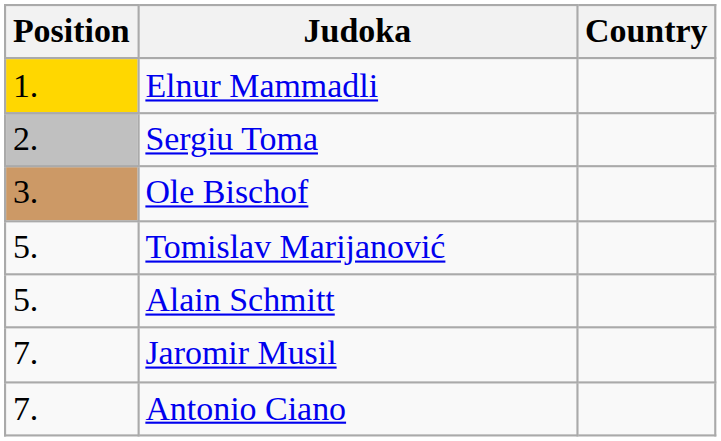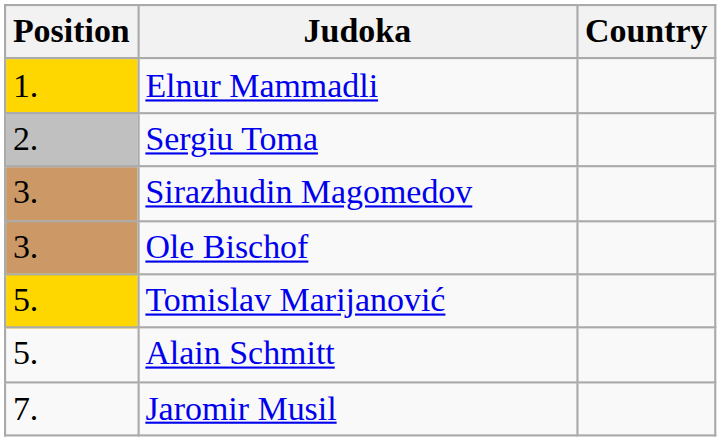 <table class=wikitable>
 <tr>
 <th width=10>Position</th>
 <th width=200>Judoka</th>
 <th>Country</th>
 </tr>
 <tr>
 <td bgcolor=gold>1.</td>
 <td><a href='#'>Elnur Mammadli</a></td>
 <td></td>
 </tr>
 <tr>
 <td bgcolor="silver">2.</td>
 <td><a href='#'>Sergiu Toma</a></td>
 <td></td>
 </tr>
 <tr>
 <td bgcolor="CC9966">3.</td>
+<td><a href='#'>Sirazhudin Magomedov</a></td>
+<td></td>
+</tr>
+<tr>
+<td bgcolor="CC9966">3.</td>
 <td><a href='#'>Ole Bischof</a></td>
 <td></td>
 </tr>
 <tr>
-<td>5.</td>
+<td style="background: gold;">5.</td>
 <td><a href='#'>Tomislav Marijanović</a></td>
 <td></td>
 </tr>
 <tr>
 <td>5.</td>
 <td><a href='#'>Alain Schmitt</a></td>
 <td></td>
 </tr>
 <tr>
 <td>7.</td>
 <td><a href='#'>Jaromir Musil</a></td>
 <td></td>
 </tr>
-<tr>
-<td>7.</td>
-<td><a href='#'>Antonio Ciano</a></td>
-<td></td>
-</tr>
 </table>
